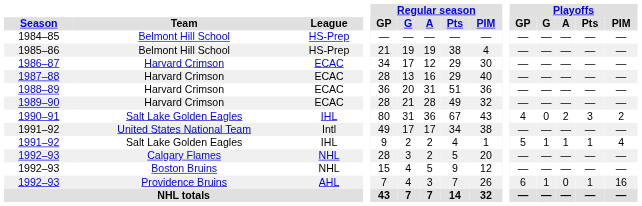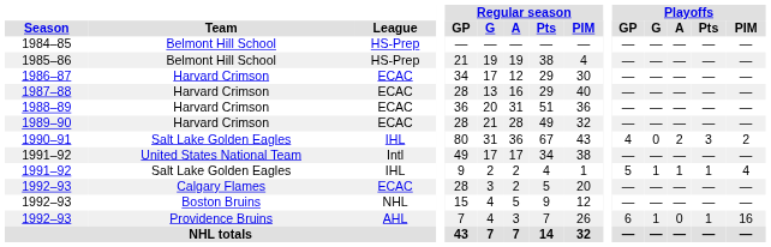 <table border="0" cellpadding="1" cellspacing="0" style="text-align:center; width:60em">
 <tr bgcolor="#e0e0e0">
 <th colspan="3" bgcolor="#ffffff"> </th>
 <th rowspan="99" bgcolor="#ffffff"> </th>
 <th colspan="5"><a href='#'>Regular season</a></th>
 <th rowspan="99" bgcolor="#ffffff"> </th>
 <th colspan="5"><a href='#'>Playoffs</a></th>
 </tr>
 <tr bgcolor="#e0e0e0">
 <th><a href='#'>Season</a></th>
 <th>Team</th>
 <th>League</th>
 <th>GP</th>
 <th><a href='#'>G</a></th>
 <th><a href='#'>A</a></th>
 <th><a href='#'>Pts</a></th>
 <th><a href='#'>PIM</a></th>
 <th>GP</th>
 <th>G</th>
 <th>A</th>
 <th>Pts</th>
 <th>PIM</th>
 </tr>
 <tr>
 <td>1984–85</td>
 <td><a href='#'>Belmont Hill School</a></td>
 <td><a href='#'>HS-Prep</a></td>
 <td>—</td>
 <td>—</td>
 <td>—</td>
 <td>—</td>
 <td>—</td>
 <td>—</td>
 <td>—</td>
 <td>—</td>
 <td>—</td>
 <td>—</td>
 </tr>
 <tr bgcolor="#f0f0f0">
 <td>1985–86</td>
 <td>Belmont Hill School</td>
 <td>HS-Prep</td>
 <td>21</td>
 <td>19</td>
 <td>19</td>
 <td>38</td>
 <td>4</td>
 <td>—</td>
 <td>—</td>
 <td>—</td>
 <td>—</td>
 <td>—</td>
 </tr>
 <tr>
 <td><a href='#'>1986–87</a></td>
 <td><a href='#'>Harvard Crimson</a></td>
 <td><a href='#'>ECAC</a></td>
 <td>34</td>
 <td>17</td>
 <td>12</td>
 <td>29</td>
 <td>30</td>
 <td>—</td>
 <td>—</td>
 <td>—</td>
 <td>—</td>
 <td>—</td>
 </tr>
 <tr bgcolor="#f0f0f0">
 <td><a href='#'>1987–88</a></td>
 <td>Harvard Crimson</td>
 <td>ECAC</td>
 <td>28</td>
 <td>13</td>
 <td>16</td>
 <td>29</td>
 <td>40</td>
 <td>—</td>
 <td>—</td>
 <td>—</td>
 <td>—</td>
 <td>—</td>
 </tr>
 <tr>
 <td><a href='#'>1988–89</a></td>
 <td>Harvard Crimson</td>
 <td>ECAC</td>
 <td>36</td>
 <td>20</td>
 <td>31</td>
 <td>51</td>
 <td>36</td>
 <td>—</td>
 <td>—</td>
 <td>—</td>
 <td>—</td>
 <td>—</td>
 </tr>
 <tr bgcolor="#f0f0f0">
 <td><a href='#'>1989–90</a></td>
 <td>Harvard Crimson</td>
 <td>ECAC</td>
 <td>28</td>
 <td>21</td>
 <td>28</td>
 <td>49</td>
 <td>32</td>
 <td>—</td>
 <td>—</td>
 <td>—</td>
 <td>—</td>
 <td>—</td>
 </tr>
 <tr>
 <td><a href='#'>1990–91</a></td>
 <td><a href='#'>Salt Lake Golden Eagles</a></td>
 <td><a href='#'>IHL</a></td>
 <td>80</td>
 <td>31</td>
 <td>36</td>
 <td>67</td>
 <td>43</td>
 <td>4</td>
 <td>0</td>
 <td>2</td>
 <td>3</td>
 <td>2</td>
 </tr>
 <tr bgcolor="#f0f0f0">
 <td>1991–92</td>
 <td><a href='#'>United States National Team</a></td>
 <td>Intl</td>
 <td>49</td>
 <td>17</td>
 <td>17</td>
 <td>34</td>
 <td>38</td>
 <td>—</td>
 <td>—</td>
 <td>—</td>
 <td>—</td>
 <td>—</td>
 </tr>
 <tr>
 <td><a href='#'>1991–92</a></td>
 <td>Salt Lake Golden Eagles</td>
 <td>IHL</td>
 <td>9</td>
 <td>2</td>
 <td>2</td>
 <td>4</td>
 <td>1</td>
 <td>5</td>
 <td>1</td>
 <td>1</td>
 <td>1</td>
 <td>4</td>
 </tr>
 <tr bgcolor="#f0f0f0">
 <td><a href='#'>1992–93</a></td>
 <td><a href='#'>Calgary Flames</a></td>
-<td><a href='#'>NHL</a></td>
+<td><a href='#'>ECAC</a></td>
 <td>28</td>
 <td>3</td>
 <td>2</td>
 <td>5</td>
 <td>20</td>
 <td>—</td>
 <td>—</td>
 <td>—</td>
 <td>—</td>
 <td>—</td>
 </tr>
 <tr>
 <td>1992–93</td>
 <td><a href='#'>Boston Bruins</a></td>
 <td>NHL</td>
 <td>15</td>
 <td>4</td>
 <td>5</td>
 <td>9</td>
 <td>12</td>
 <td>—</td>
 <td>—</td>
 <td>—</td>
 <td>—</td>
 <td>—</td>
 </tr>
 <tr bgcolor="#f0f0f0">
 <td><a href='#'>1992–93</a></td>
 <td><a href='#'>Providence Bruins</a></td>
 <td><a href='#'>AHL</a></td>
 <td>7</td>
 <td>4</td>
 <td>3</td>
 <td>7</td>
 <td>26</td>
 <td>6</td>
 <td>1</td>
 <td>0</td>
 <td>1</td>
 <td>16</td>
 </tr>
 <tr bgcolor="#e0e0e0">
 <th colspan="3">NHL totals</th>
 <th>43</th>
 <th>7</th>
 <th>7</th>
 <th>14</th>
 <th>32</th>
 <th>—</th>
 <th>—</th>
 <th>—</th>
 <th>—</th>
 <th>—</th>
 </tr>
 </table>
